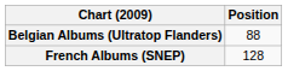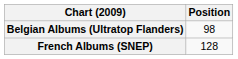 <table class="wikitable plainrowheaders" style="text-align:center">
 <tr>
 <th scope="col">Chart (2009)</th>
 <th scope="col">Position</th>
 </tr>
 <tr>
 <th scope="row">Belgian Albums (Ultratop Flanders)</th>
-<td>88</td>
+<td>98</td>
 </tr>
 <tr>
 <th scope="row">French Albums (SNEP)</th>
 <td>128</td>
 </tr>
 </table>
